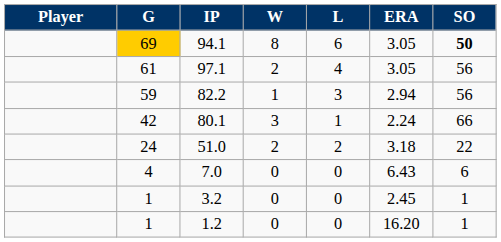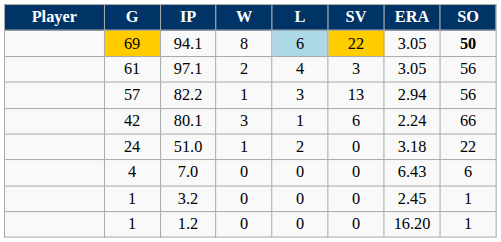 <table class="wikitable sortable">
 <tr>
 <th style="background:#036; color:white; width:16%;">Player</th>
 <th style="background:#036; color:white; width:9%;">G</th>
 <th style="background:#036; color:white; width:9%;">IP</th>
 <th style="background:#036; color:white; width:9%;">W</th>
 <th style="background:#036; color:white; width:9%;">L</th>
+<th style="background:#036; color:white; width:9%;">SV</th>
 <th style="background:#036; color:white; width:9%;">ERA</th>
 <th style="background:#036; color:white; width:9%;">SO</th>
 </tr>
 <tr style="text-align:center;">
 <td></td>
 <td style="background:#fc0;">69</td>
 <td>94.1</td>
 <td>8</td>
-<td>6</td>
+<td style="background: lightblue;">6</td>
+<td style="background:#fc0;">22</td>
 <td>3.05</td>
 <td><strong>50</strong></td>
 </tr>
 <tr style="text-align:center;">
 <td></td>
 <td>61</td>
 <td>97.1</td>
 <td>2</td>
 <td>4</td>
+<td>3</td>
 <td>3.05</td>
 <td>56</td>
 </tr>
 <tr style="text-align:center;">
 <td></td>
-<td>59</td>
+<td>57</td>
 <td>82.2</td>
 <td>1</td>
 <td>3</td>
+<td>13</td>
 <td>2.94</td>
 <td>56</td>
 </tr>
 <tr style="text-align:center;">
 <td></td>
 <td>42</td>
 <td>80.1</td>
 <td>3</td>
 <td>1</td>
+<td>6</td>
 <td>2.24</td>
 <td>66</td>
 </tr>
 <tr style="text-align:center;">
 <td></td>
 <td>24</td>
 <td>51.0</td>
+<td>1</td>
 <td>2</td>
-<td>2</td>
+<td>0</td>
 <td>3.18</td>
 <td>22</td>
 </tr>
 <tr style="text-align:center;">
 <td></td>
 <td>4</td>
 <td>7.0</td>
+<td>0</td>
 <td>0</td>
 <td>0</td>
 <td>6.43</td>
 <td>6</td>
 </tr>
 <tr style="text-align:center;">
 <td></td>
 <td>1</td>
 <td>3.2</td>
 <td>0</td>
 <td>0</td>
+<td>0</td>
 <td>2.45</td>
 <td>1</td>
 </tr>
 <tr style="text-align:center;">
 <td></td>
 <td>1</td>
 <td>1.2</td>
 <td>0</td>
 <td>0</td>
+<td>0</td>
 <td>16.20</td>
 <td>1</td>
 </tr>
 </table>
